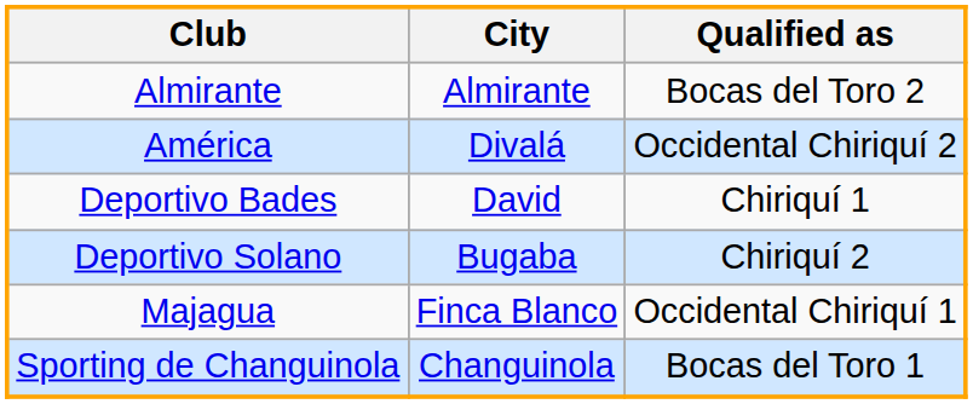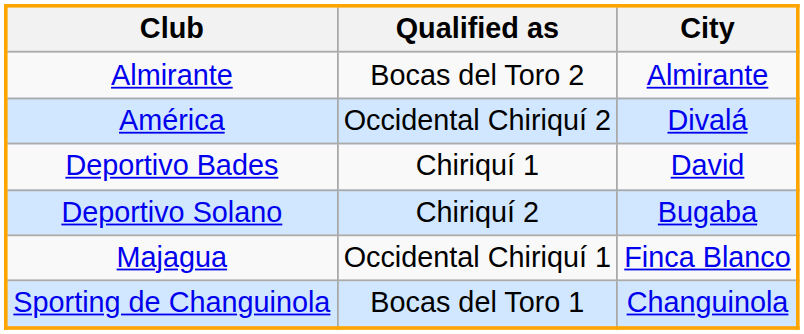 <table class="wikitable" style="text-align: center; border: 2px solid orange;">
 <tr>
 <th>Club</th>
+<th>Qualified as</th>
 <th>City</th>
-<th>Qualified as</th>
 </tr>
 <tr>
 <td><a href='#'>Almirante</a></td>
+<td>Bocas del Toro 2</td>
 <td><a href='#'>Almirante</a></td>
-<td>Bocas del Toro 2</td>
 </tr>
 <tr bgcolor=#D0E7FF>
 <td><a href='#'>América</a></td>
+<td>Occidental Chiriquí 2</td>
 <td><a href='#'>Divalá</a></td>
-<td>Occidental Chiriquí 2</td>
 </tr>
 <tr>
 <td><a href='#'>Deportivo Bades</a></td>
+<td>Chiriquí 1</td>
 <td><a href='#'>David</a></td>
-<td>Chiriquí 1</td>
 </tr>
 <tr bgcolor=#D0E7FF>
 <td><a href='#'>Deportivo Solano</a></td>
+<td>Chiriquí 2</td>
 <td><a href='#'>Bugaba</a></td>
-<td>Chiriquí 2</td>
 </tr>
 <tr>
 <td><a href='#'>Majagua</a></td>
+<td>Occidental Chiriquí 1</td>
 <td><a href='#'>Finca Blanco</a></td>
-<td>Occidental Chiriquí 1</td>
 </tr>
 <tr bgcolor=#D0E7FF>
 <td><a href='#'>Sporting de Changuinola</a></td>
+<td>Bocas del Toro 1</td>
 <td><a href='#'>Changuinola</a></td>
-<td>Bocas del Toro 1</td>
 </tr>
 </table>
